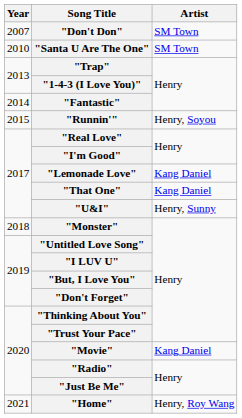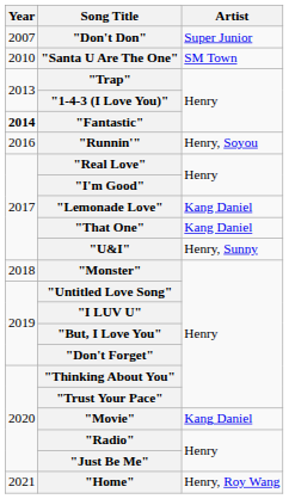 <table class="wikitable sortable plainrowheaders">
 <tr>
 <th>Year</th>
 <th>Song Title</th>
 <th>Artist</th>
 </tr>
 <tr>
 <td>2007</td>
 <th scope="row">"Don't Don"</th>
-<td><a href='#'>SM Town</a></td>
+<td><a href='#'>Super Junior</a></td>
 </tr>
 <tr>
 <td>2010</td>
 <th scope="row">"Santa U Are The One"</th>
 <td><a href='#'>SM Town</a></td>
 </tr>
 <tr>
 <td rowspan="2">2013</td>
 <th scope="row">"Trap" </th>
 <td rowspan="3">Henry</td>
 </tr>
 <tr>
 <th scope="row">"1-4-3 (I Love You)" </th>
 </tr>
 <tr>
-<td>2014</td>
+<td><strong>2014</strong></td>
 <th scope="row">"Fantastic"</th>
 </tr>
 <tr>
-<td>2015</td>
+<td>2016</td>
 <th scope="row">"Runnin'"</th>
 <td>Henry, <a href='#'>Soyou</a></td>
 </tr>
 <tr>
 <td rowspan="5">2017</td>
 <th scope="row">"Real Love"</th>
 <td rowspan="2">Henry</td>
 </tr>
 <tr>
 <th scope="row">"I'm Good" </th>
 </tr>
 <tr>
 <th scope="row">"Lemonade Love"</th>
 <td><a href='#'>Kang Daniel</a></td>
 </tr>
 <tr>
 <th scope="row">"That One"</th>
 <td><a href='#'>Kang Daniel</a></td>
 </tr>
 <tr>
 <th scope="row">"U&I"</th>
 <td>Henry, <a href='#'>Sunny</a></td>
 </tr>
 <tr>
 <td>2018</td>
 <th scope="row">"Monster"</th>
 <td rowspan="7">Henry</td>
 </tr>
 <tr>
 <td rowspan="4">2019</td>
 <th scope="row">"Untitled Love Song"</th>
 </tr>
 <tr>
 <th scope="row">"I LUV U"</th>
 </tr>
 <tr>
 <th scope="row">"But, I Love You"</th>
 </tr>
 <tr>
 <th scope="row">"Don't Forget" </th>
 </tr>
 <tr>
 <td rowspan="5">2020</td>
 <th scope="row">"Thinking About You"</th>
 </tr>
 <tr>
 <th scope="row">"Trust Your Pace"</th>
 </tr>
 <tr>
 <th scope="row">"Movie"</th>
 <td><a href='#'>Kang Daniel</a></td>
 </tr>
 <tr>
 <th scope="row">"Radio"</th>
 <td rowspan="2">Henry</td>
 </tr>
 <tr>
 <th scope="row">"Just Be Me"</th>
 </tr>
 <tr>
 <td>2021</td>
 <th scope="row">"Home"</th>
 <td>Henry, <a href='#'>Roy Wang</a></td>
 </tr>
 </table>
